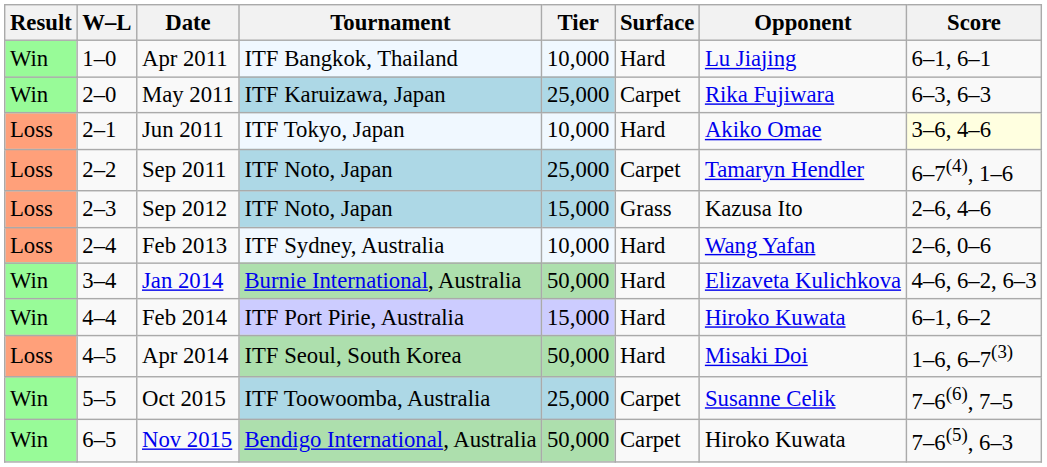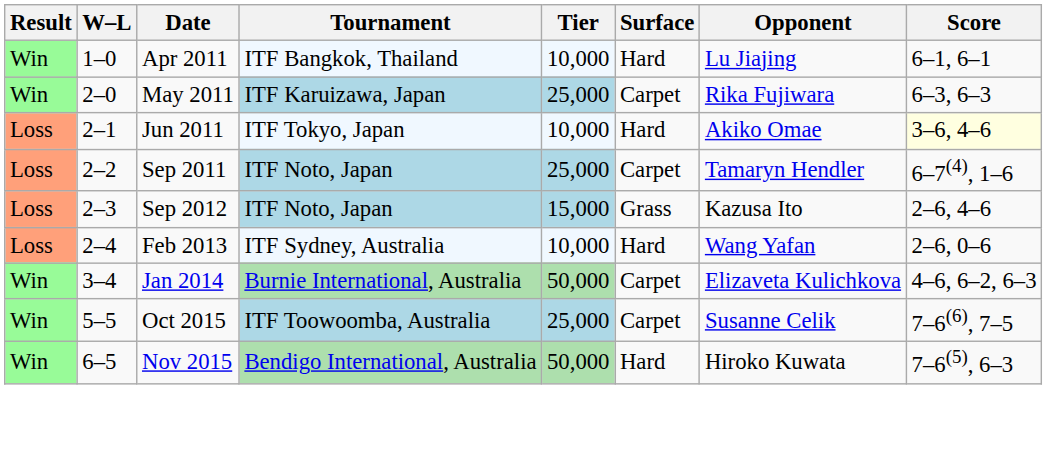 <table class="sortable wikitable">
 <tr>
 <th>Result</th>
 <th class="unsortable">W–L</th>
 <th>Date</th>
 <th>Tournament</th>
 <th>Tier</th>
 <th>Surface</th>
 <th>Opponent</th>
 <th class="unsortable">Score</th>
 </tr>
 <tr>
 <td style="background:#98fb98;">Win</td>
 <td>1–0</td>
 <td>Apr 2011</td>
 <td style="background:#f0f8ff;">ITF Bangkok, Thailand</td>
 <td style="background:#f0f8ff;">10,000</td>
 <td>Hard</td>
 <td> <a href='#'>Lu Jiajing</a></td>
 <td>6–1, 6–1</td>
 </tr>
 <tr>
 <td style="background:#98fb98;">Win</td>
 <td>2–0</td>
 <td>May 2011</td>
 <td style="background:lightblue;">ITF Karuizawa, Japan</td>
 <td style="background:lightblue;">25,000</td>
 <td>Carpet</td>
 <td> <a href='#'>Rika Fujiwara</a></td>
 <td>6–3, 6–3</td>
 </tr>
 <tr>
 <td style="background:#ffa07a;">Loss</td>
 <td>2–1</td>
 <td>Jun 2011</td>
 <td style="background:#f0f8ff;">ITF Tokyo, Japan</td>
 <td style="background:#f0f8ff;">10,000</td>
 <td>Hard</td>
 <td> <a href='#'>Akiko Omae</a></td>
 <td style="background: lightyellow;">3–6, 4–6</td>
 </tr>
 <tr>
 <td style="background:#ffa07a;">Loss</td>
 <td>2–2</td>
 <td>Sep 2011</td>
 <td style="background:lightblue;">ITF Noto, Japan</td>
 <td style="background:lightblue;">25,000</td>
 <td>Carpet</td>
 <td> <a href='#'>Tamaryn Hendler</a></td>
 <td>6–7<sup>(4)</sup>, 1–6</td>
 </tr>
 <tr>
 <td style="background:#ffa07a;">Loss</td>
 <td>2–3</td>
 <td>Sep 2012</td>
 <td style="background:lightblue;">ITF Noto, Japan</td>
 <td style="background:lightblue;">15,000</td>
 <td>Grass</td>
 <td> Kazusa Ito</td>
 <td>2–6, 4–6</td>
 </tr>
 <tr>
 <td style="background:#ffa07a;">Loss</td>
 <td>2–4</td>
 <td>Feb 2013</td>
 <td style="background:#f0f8ff;">ITF Sydney, Australia</td>
 <td style="background:#f0f8ff;">10,000</td>
 <td>Hard</td>
 <td> <a href='#'>Wang Yafan</a></td>
 <td>2–6, 0–6</td>
 </tr>
 <tr>
 <td style="background:#98fb98;">Win</td>
 <td>3–4</td>
 <td><a href='#'>Jan 2014</a></td>
 <td style="background:#addfad;"><a href='#'>Burnie International</a>, Australia</td>
 <td style="background:#addfad;">50,000</td>
-<td>Hard</td>
+<td>Carpet</td>
 <td> <a href='#'>Elizaveta Kulichkova</a></td>
 <td>4–6, 6–2, 6–3</td>
-</tr>
-<tr>
-<td style="background:#98fb98;">Win</td>
-<td>4–4</td>
-<td>Feb 2014</td>
-<td style="background:#ccccff;">ITF Port Pirie, Australia</td>
-<td style="background:#ccccff;">15,000</td>
-<td>Hard</td>
-<td> <a href='#'>Hiroko Kuwata</a></td>
-<td>6–1, 6–2</td>
-</tr>
-<tr>
-<td style="background:#ffa07a;">Loss</td>
-<td>4–5</td>
-<td>Apr 2014</td>
-<td style="background:#addfad;">ITF Seoul, South Korea</td>
-<td style="background:#addfad;">50,000</td>
-<td>Hard</td>
-<td> <a href='#'>Misaki Doi</a></td>
-<td>1–6, 6–7<sup>(3)</sup></td>
 </tr>
 <tr>
 <td style="background:#98fb98;">Win</td>
 <td>5–5</td>
 <td>Oct 2015</td>
 <td style="background:lightblue;">ITF Toowoomba, Australia</td>
 <td style="background:lightblue;">25,000</td>
 <td>Carpet</td>
 <td> <a href='#'>Susanne Celik</a></td>
 <td>7–6<sup>(6)</sup>, 7–5</td>
 </tr>
 <tr>
 <td style="background:#98fb98;">Win</td>
 <td>6–5</td>
 <td><a href='#'>Nov 2015</a></td>
 <td style="background:#addfad;"><a href='#'>Bendigo International</a>, Australia</td>
 <td style="background:#addfad;">50,000</td>
-<td>Carpet</td>
+<td>Hard</td>
 <td> Hiroko Kuwata</td>
 <td>7–6<sup>(5)</sup>, 6–3</td>
 </tr>
 </table>
